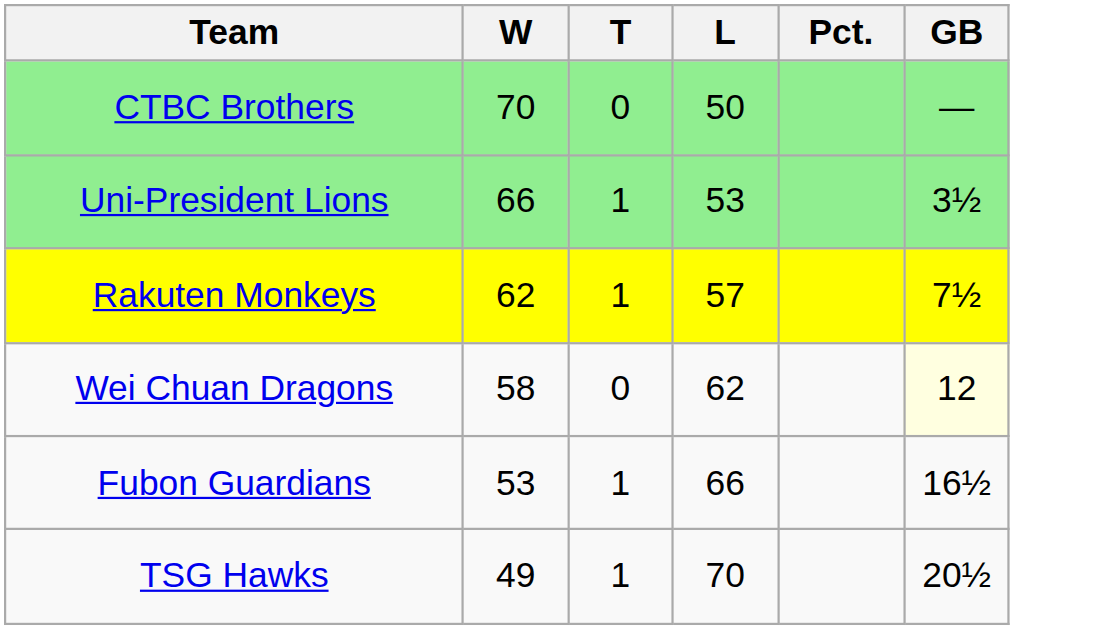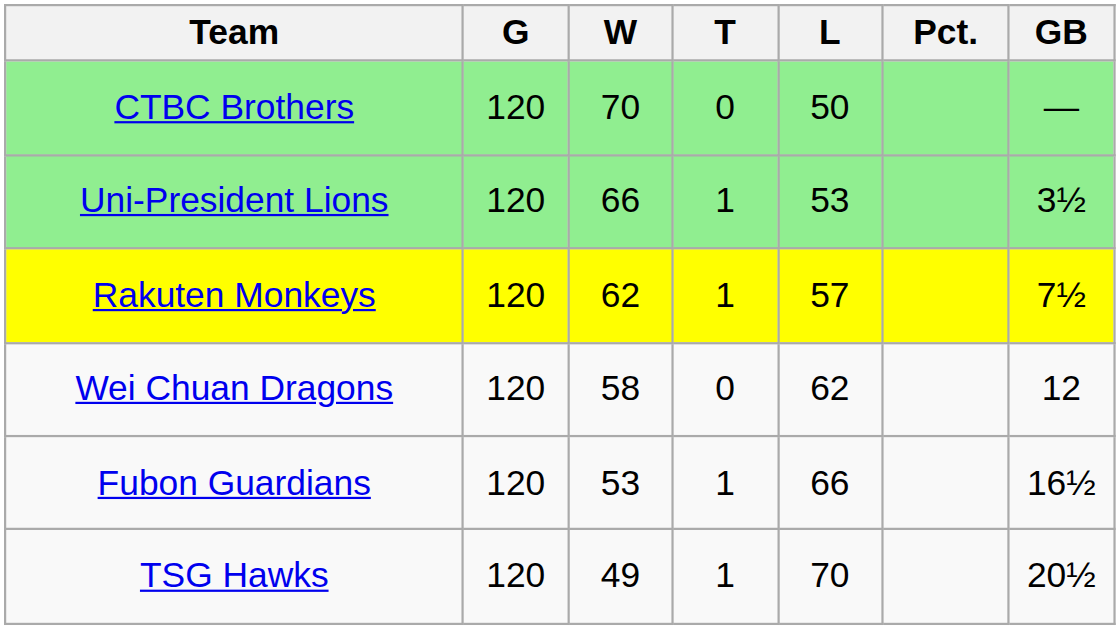 <table class = "wikitable" style = "text-align:center">
 <tr>
 <th width = 200>Team</th>
+<th width = 40>G</th>
 <th width = 40>W</th>
 <th width = 40>T</th>
 <th width = 40>L</th>
 <th width = 50>Pct.</th>
 <th width = 40>GB</th>
 </tr>
 <tr style = "background:lightgreen;">
 <td height = 35><a href='#'>CTBC Brothers</a></td>
+<td>120</td>
 <td>70</td>
 <td>0</td>
 <td>50</td>
 <td></td>
 <td>—</td>
 </tr>
 <tr style = "background:lightgreen;">
 <td height = 35><a href='#'>Uni-President Lions</a></td>
+<td>120</td>
 <td>66</td>
 <td>1</td>
 <td>53</td>
 <td></td>
 <td>3½</td>
 </tr>
 <tr style = "background:yellow;">
 <td height = 35><a href='#'>Rakuten Monkeys</a></td>
+<td>120</td>
 <td>62</td>
 <td>1</td>
 <td>57</td>
 <td></td>
 <td>7½</td>
 </tr>
 <tr>
 <td height = 35><a href='#'>Wei Chuan Dragons</a></td>
+<td>120</td>
 <td>58</td>
 <td>0</td>
 <td>62</td>
 <td></td>
-<td style="background: lightyellow;">12</td>
+<td>12</td>
 </tr>
 <tr>
 <td height = 35><a href='#'>Fubon Guardians</a></td>
+<td>120</td>
 <td>53</td>
 <td>1</td>
 <td>66</td>
 <td></td>
 <td>16½</td>
 </tr>
 <tr>
 <td height = 35><a href='#'>TSG Hawks</a></td>
+<td>120</td>
 <td>49</td>
 <td>1</td>
 <td>70</td>
 <td></td>
 <td>20½</td>
 </tr>
 </table>
